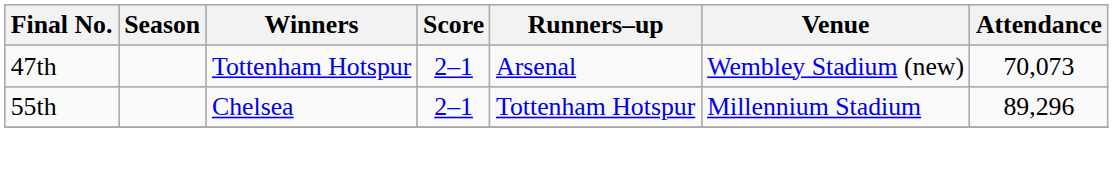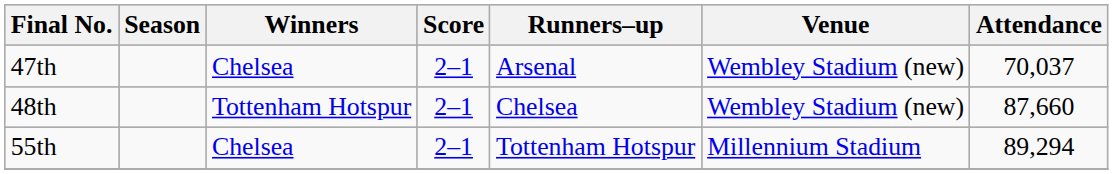 <table class="sortable wikitable plainrowheaders">
 <tr>
 <th scope="col">Final No.</th>
 <th scope="col">Season</th>
 <th scope="col">Winners</th>
 <th scope="col">Score</th>
 <th scope="col">Runners–up</th>
 <th scope="col">Venue</th>
 <th scope="col">Attendance</th>
 </tr>
 <tr>
 <td>47th</td>
 <td align=center></td>
-<td scope=row><a href='#'>Tottenham Hotspur</a></td>
+<td scope=row><a href='#'>Chelsea</a></td>
 <td align=center><a href='#'>2–1</a></td>
 <td><a href='#'>Arsenal</a></td>
 <td><a href='#'>Wembley Stadium</a> (new)</td>
-<td align=center>70,073</td>
+<td align=center>70,037</td>
+</tr>
+<tr>
+<td>48th</td>
+<td align=center></td>
+<td scope=row><a href='#'>Tottenham Hotspur</a></td>
+<td align=center><a href='#'>2–1</a> </td>
+<td><a href='#'>Chelsea</a></td>
+<td><a href='#'>Wembley Stadium</a> (new)</td>
+<td align=center>87,660</td>
 </tr>
 <tr>
 <td>55th</td>
 <td align=center></td>
 <td scope=row><a href='#'>Chelsea</a></td>
 <td align=center><a href='#'>2–1</a> </td>
 <td><a href='#'>Tottenham Hotspur</a></td>
 <td><a href='#'>Millennium Stadium</a></td>
-<td align=center>89,296</td>
+<td align=center>89,294</td>
 </tr>
 <tr>
 </tr>
 </table>
